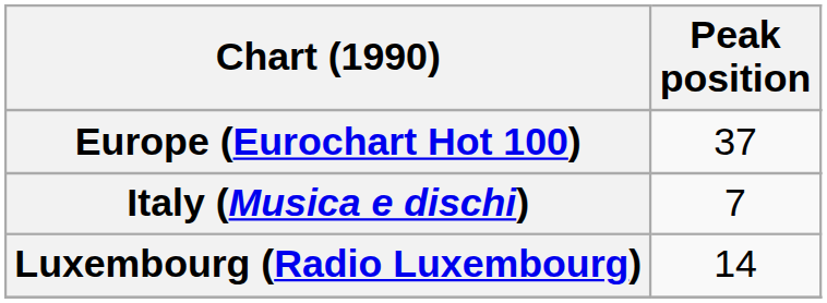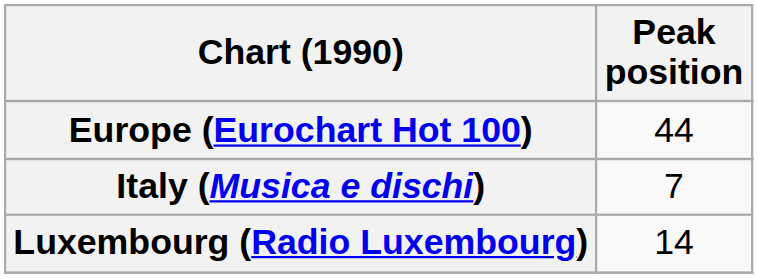 <table class="wikitable sortable plainrowheaders" style="text-align:center">
 <tr>
 <th scope="col">Chart (1990)</th>
 <th scope="col">Peak<br>position</th>
 </tr>
 <tr>
 </tr>
 <tr>
 </tr>
 <tr>
 <th scope="row">Europe (<a href='#'>Eurochart Hot 100</a>)</th>
-<td>37</td>
+<td>44</td>
 </tr>
 <tr>
 </tr>
 <tr>
 <th scope="row">Italy (<em><a href='#'>Musica e dischi</a></em>)</th>
 <td>7</td>
 </tr>
 <tr>
 <th scope="row">Luxembourg (<a href='#'>Radio Luxembourg</a>)</th>
 <td align="center">14</td>
 </tr>
 <tr>
 </tr>
 <tr>
 </tr>
 <tr>
 </tr>
 <tr>
 </tr>
 <tr>
 </tr>
 <tr>
 </tr>
 <tr>
 </tr>
 <tr>
 </tr>
 <tr>
 </tr>
 </table>
